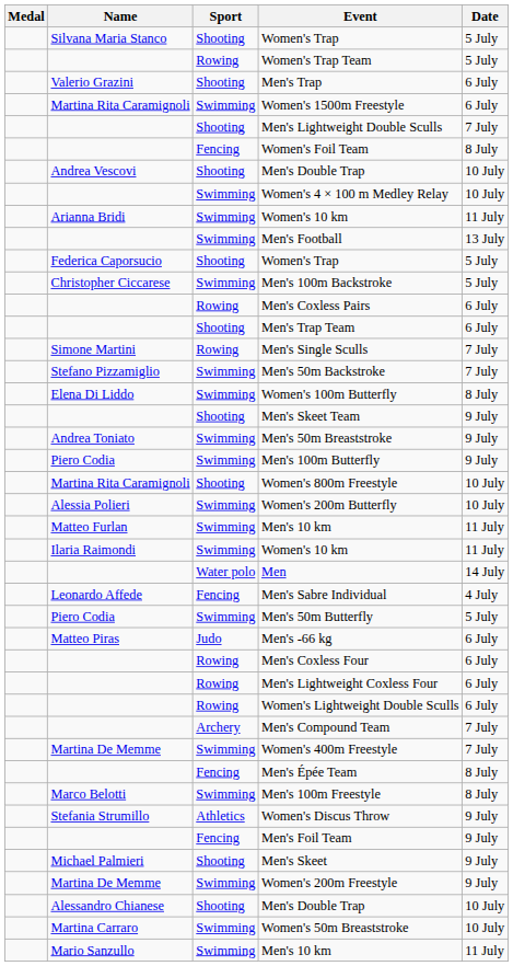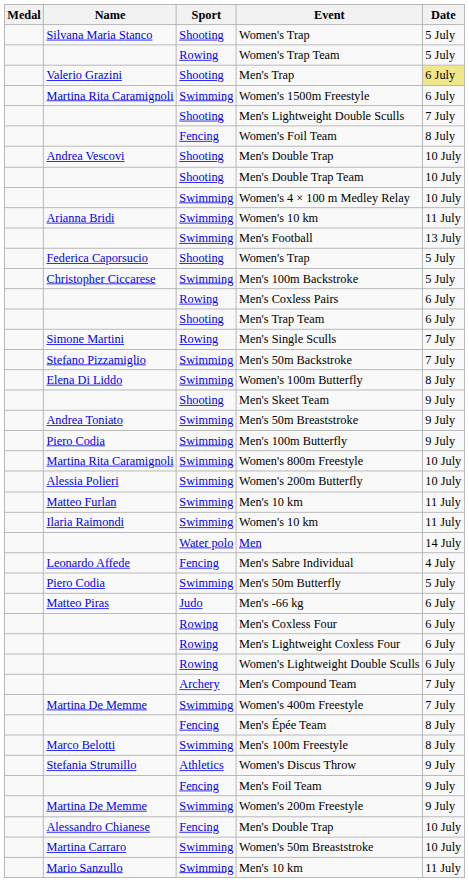 <table class="wikitable sortable" style="font-size: 95%;">
 <tr>
 <th>Medal</th>
 <th>Name</th>
 <th>Sport</th>
 <th>Event</th>
 <th>Date</th>
 </tr>
 <tr>
 <td></td>
 <td><a href='#'>Silvana Maria Stanco</a></td>
 <td><a href='#'>Shooting</a></td>
 <td>Women's Trap</td>
 <td>5 July</td>
 </tr>
 <tr>
 <td></td>
 <td></td>
 <td><a href='#'>Rowing</a></td>
 <td>Women's Trap Team</td>
 <td>5 July</td>
 </tr>
 <tr>
 <td></td>
 <td><a href='#'>Valerio Grazini</a></td>
 <td><a href='#'>Shooting</a></td>
 <td>Men's Trap</td>
-<td>6 July</td>
+<td style="background: khaki;">6 July</td>
 </tr>
 <tr>
 <td></td>
 <td><a href='#'>Martina Rita Caramignoli</a></td>
 <td><a href='#'>Swimming</a></td>
 <td>Women's 1500m Freestyle</td>
 <td>6 July</td>
 </tr>
 <tr>
 <td></td>
 <td></td>
 <td><a href='#'>Shooting</a></td>
 <td>Men's Lightweight Double Sculls</td>
 <td>7 July</td>
 </tr>
 <tr>
 <td></td>
 <td></td>
 <td><a href='#'>Fencing</a></td>
 <td>Women's Foil Team</td>
 <td>8 July</td>
 </tr>
 <tr>
 <td></td>
 <td><a href='#'>Andrea Vescovi</a></td>
 <td><a href='#'>Shooting</a></td>
 <td>Men's Double Trap</td>
+<td>10 July</td>
+</tr>
+<tr>
+<td></td>
+<td></td>
+<td><a href='#'>Shooting</a></td>
+<td>Men's Double Trap Team</td>
 <td>10 July</td>
 </tr>
 <tr>
 <td></td>
 <td></td>
 <td><a href='#'>Swimming</a></td>
 <td>Women's 4 × 100 m Medley Relay</td>
 <td>10 July</td>
 </tr>
 <tr>
 <td></td>
 <td><a href='#'>Arianna Bridi</a></td>
 <td><a href='#'>Swimming</a></td>
 <td>Women's 10 km</td>
 <td>11 July</td>
 </tr>
 <tr>
 <td></td>
 <td></td>
 <td><a href='#'>Swimming</a></td>
 <td>Men's Football</td>
 <td>13 July</td>
 </tr>
 <tr>
 <td></td>
 <td><a href='#'>Federica Caporsucio</a></td>
 <td><a href='#'>Shooting</a></td>
 <td>Women's Trap</td>
 <td>5 July</td>
 </tr>
 <tr>
 <td></td>
 <td><a href='#'>Christopher Ciccarese</a></td>
 <td><a href='#'>Swimming</a></td>
 <td>Men's 100m Backstroke</td>
 <td>5 July</td>
 </tr>
 <tr>
 <td></td>
 <td></td>
 <td><a href='#'>Rowing</a></td>
 <td>Men's Coxless Pairs</td>
 <td>6 July</td>
 </tr>
 <tr>
 <td></td>
 <td></td>
 <td><a href='#'>Shooting</a></td>
 <td>Men's Trap Team</td>
 <td>6 July</td>
 </tr>
 <tr>
 <td></td>
 <td><a href='#'>Simone Martini</a></td>
 <td><a href='#'>Rowing</a></td>
 <td>Men's Single Sculls</td>
 <td>7 July</td>
 </tr>
 <tr>
 <td></td>
 <td><a href='#'>Stefano Pizzamiglio</a></td>
 <td><a href='#'>Swimming</a></td>
 <td>Men's 50m Backstroke</td>
 <td>7 July</td>
 </tr>
 <tr>
 <td></td>
 <td><a href='#'>Elena Di Liddo</a></td>
 <td><a href='#'>Swimming</a></td>
 <td>Women's 100m Butterfly</td>
 <td>8 July</td>
 </tr>
 <tr>
 <td></td>
 <td></td>
 <td><a href='#'>Shooting</a></td>
 <td>Men's Skeet Team</td>
 <td>9 July</td>
 </tr>
 <tr>
 <td></td>
 <td><a href='#'>Andrea Toniato</a></td>
 <td><a href='#'>Swimming</a></td>
 <td>Men's 50m Breaststroke</td>
 <td>9 July</td>
 </tr>
 <tr>
 <td></td>
 <td><a href='#'>Piero Codia</a></td>
 <td><a href='#'>Swimming</a></td>
 <td>Men's 100m Butterfly</td>
 <td>9 July</td>
 </tr>
 <tr>
 <td></td>
 <td><a href='#'>Martina Rita Caramignoli</a></td>
-<td><a href='#'>Shooting</a></td>
+<td><a href='#'>Swimming</a></td>
 <td>Women's 800m Freestyle</td>
 <td>10 July</td>
 </tr>
 <tr>
 <td></td>
 <td><a href='#'>Alessia Polieri</a></td>
 <td><a href='#'>Swimming</a></td>
 <td>Women's 200m Butterfly</td>
 <td>10 July</td>
 </tr>
 <tr>
 <td></td>
 <td><a href='#'>Matteo Furlan</a></td>
 <td><a href='#'>Swimming</a></td>
 <td>Men's 10 km</td>
 <td>11 July</td>
 </tr>
 <tr>
 <td></td>
 <td><a href='#'>Ilaria Raimondi</a></td>
 <td><a href='#'>Swimming</a></td>
 <td>Women's 10 km</td>
 <td>11 July</td>
 </tr>
 <tr>
 <td></td>
 <td></td>
 <td><a href='#'>Water polo</a></td>
 <td><a href='#'>Men</a></td>
 <td>14 July</td>
 </tr>
 <tr>
 <td></td>
 <td><a href='#'>Leonardo Affede</a></td>
 <td><a href='#'>Fencing</a></td>
 <td>Men's Sabre Individual</td>
 <td>4 July</td>
 </tr>
 <tr>
 <td></td>
 <td><a href='#'>Piero Codia</a></td>
 <td><a href='#'>Swimming</a></td>
 <td>Men's 50m Butterfly</td>
 <td>5 July</td>
 </tr>
 <tr>
 <td></td>
 <td><a href='#'>Matteo Piras</a></td>
 <td><a href='#'>Judo</a></td>
 <td>Men's -66 kg</td>
 <td>6 July</td>
 </tr>
 <tr>
 <td></td>
 <td></td>
 <td><a href='#'>Rowing</a></td>
 <td>Men's Coxless Four</td>
 <td>6 July</td>
 </tr>
 <tr>
 <td></td>
 <td></td>
 <td><a href='#'>Rowing</a></td>
 <td>Men's Lightweight Coxless Four</td>
 <td>6 July</td>
 </tr>
 <tr>
 <td></td>
 <td></td>
 <td><a href='#'>Rowing</a></td>
 <td>Women's Lightweight Double Sculls</td>
 <td>6 July</td>
 </tr>
 <tr>
 <td></td>
 <td></td>
 <td><a href='#'>Archery</a></td>
 <td>Men's Compound Team</td>
 <td>7 July</td>
 </tr>
 <tr>
 <td></td>
 <td><a href='#'>Martina De Memme</a></td>
 <td><a href='#'>Swimming</a></td>
 <td>Women's 400m Freestyle</td>
 <td>7 July</td>
 </tr>
 <tr>
 <td></td>
 <td></td>
 <td><a href='#'>Fencing</a></td>
 <td>Men's Épée Team</td>
 <td>8 July</td>
 </tr>
 <tr>
 <td></td>
 <td><a href='#'>Marco Belotti</a></td>
 <td><a href='#'>Swimming</a></td>
 <td>Men's 100m Freestyle</td>
 <td>8 July</td>
 </tr>
 <tr>
 <td></td>
 <td><a href='#'>Stefania Strumillo</a></td>
 <td><a href='#'>Athletics</a></td>
 <td>Women's Discus Throw</td>
 <td>9 July</td>
 </tr>
 <tr>
 <td></td>
 <td></td>
 <td><a href='#'>Fencing</a></td>
 <td>Men's Foil Team</td>
 <td>9 July</td>
 </tr>
 <tr>
 <td></td>
-<td><a href='#'>Michael Palmieri</a></td>
-<td><a href='#'>Shooting</a></td>
-<td>Men's Skeet</td>
-<td>9 July</td>
-</tr>
-<tr>
-<td></td>
 <td><a href='#'>Martina De Memme</a></td>
 <td><a href='#'>Swimming</a></td>
 <td>Women's 200m Freestyle</td>
 <td>9 July</td>
 </tr>
 <tr>
 <td></td>
 <td><a href='#'>Alessandro Chianese</a></td>
-<td><a href='#'>Shooting</a></td>
+<td><a href='#'>Fencing</a></td>
 <td>Men's Double Trap</td>
 <td>10 July</td>
 </tr>
 <tr>
 <td></td>
 <td><a href='#'>Martina Carraro</a></td>
 <td><a href='#'>Swimming</a></td>
 <td>Women's 50m Breaststroke</td>
 <td>10 July</td>
 </tr>
 <tr>
 <td></td>
 <td><a href='#'>Mario Sanzullo</a></td>
 <td><a href='#'>Swimming</a></td>
 <td>Men's 10 km</td>
 <td>11 July</td>
 </tr>
 </table>
